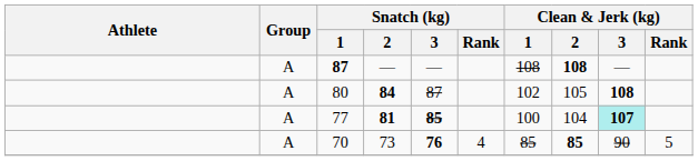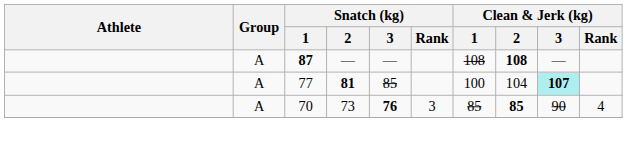 <table class = "wikitable sortable" style="text-align:center;">
 <tr>
 <th rowspan=2 class="unsortable" width=250>Athlete</th>
 <th rowspan=2 class="unsortable" width=50>Group</th>
 <th colspan=4>Snatch (kg)</th>
 <th colspan=4>Clean & Jerk (kg)</th>
 </tr>
 <tr>
 <th width=40 class="unsortable">1</th>
 <th width=40 class="unsortable">2</th>
 <th width=40 class="unsortable">3</th>
 <th width=40>Rank</th>
 <th width=40 class="unsortable">1</th>
 <th width=40 class="unsortable">2</th>
 <th width=40 class="unsortable">3</th>
 <th width=40>Rank</th>
 </tr>
 <tr>
 <td align=left></td>
 <td>A</td>
 <td><strong>87</strong></td>
 <td>—</td>
 <td>—</td>
 <td></td>
 <td><s>108</s></td>
 <td><strong>108</strong></td>
 <td>—</td>
 <td></td>
 </tr>
 <tr>
 <td align=left></td>
 <td>A</td>
-<td>80</td>
-<td><strong>84</strong></td>
-<td><s>87</s></td>
-<td></td>
-<td>102</td>
-<td>105</td>
-<td><strong>108</strong></td>
-<td></td>
-</tr>
-<tr>
-<td align=left></td>
-<td>A</td>
 <td>77</td>
 <td><strong>81</strong></td>
-<td><strong><s>85</s></strong></td>
+<td><s>85</s></td>
 <td></td>
 <td>100</td>
 <td>104</td>
 <td style="background: paleturquoise;"><strong>107</strong></td>
 <td></td>
 </tr>
 <tr>
 <td align=left></td>
 <td>A</td>
 <td>70</td>
 <td>73</td>
 <td><strong>76</strong></td>
-<td>4</td>
+<td>3</td>
 <td><s>85</s></td>
 <td><strong>85</strong></td>
 <td><s>90</s></td>
-<td>5</td>
+<td>4</td>
 </tr>
 <tr>
 </tr>
 </table>
